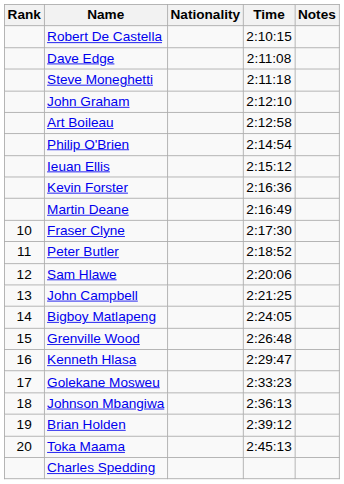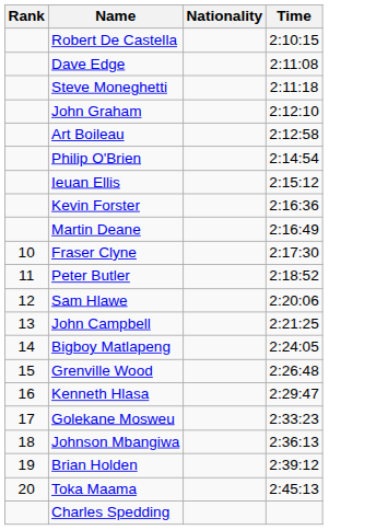 <table class="wikitable sortable" style=" text-align:center">
 <tr>
 <th>Rank</th>
 <th>Name</th>
 <th>Nationality</th>
 <th>Time</th>
-<th>Notes</th>
 </tr>
 <tr>
 <td></td>
 <td align=left><a href='#'>Robert De Castella</a></td>
 <td align=left></td>
 <td>2:10:15</td>
-<td></td>
 </tr>
 <tr>
 <td></td>
 <td align=left><a href='#'>Dave Edge</a></td>
 <td align=left></td>
 <td>2:11:08</td>
-<td></td>
 </tr>
 <tr>
 <td></td>
 <td align=left><a href='#'>Steve Moneghetti</a></td>
 <td align=left></td>
 <td>2:11:18</td>
-<td></td>
 </tr>
 <tr>
 <td></td>
 <td align=left><a href='#'>John Graham</a></td>
 <td align=left></td>
 <td>2:12:10</td>
-<td></td>
 </tr>
 <tr>
 <td></td>
 <td align=left><a href='#'>Art Boileau</a></td>
 <td align=left></td>
 <td>2:12:58</td>
-<td></td>
 </tr>
 <tr>
 <td></td>
 <td align=left><a href='#'>Philip O'Brien</a></td>
 <td align=left></td>
 <td>2:14:54</td>
-<td></td>
 </tr>
 <tr>
 <td></td>
 <td align=left><a href='#'>Ieuan Ellis</a></td>
 <td align=left></td>
 <td>2:15:12</td>
-<td></td>
 </tr>
 <tr>
 <td></td>
 <td align=left><a href='#'>Kevin Forster</a></td>
 <td align=left></td>
 <td>2:16:36</td>
-<td></td>
 </tr>
 <tr>
 <td></td>
 <td align=left><a href='#'>Martin Deane</a></td>
 <td align=left></td>
 <td>2:16:49</td>
-<td></td>
 </tr>
 <tr>
 <td>10</td>
 <td align=left><a href='#'>Fraser Clyne</a></td>
 <td align=left></td>
 <td>2:17:30</td>
-<td></td>
 </tr>
 <tr>
 <td>11</td>
 <td align=left><a href='#'>Peter Butler</a></td>
 <td align=left></td>
 <td>2:18:52</td>
-<td></td>
 </tr>
 <tr>
 <td>12</td>
 <td align=left><a href='#'>Sam Hlawe</a></td>
 <td align=left></td>
 <td>2:20:06</td>
-<td></td>
 </tr>
 <tr>
 <td>13</td>
 <td align=left><a href='#'>John Campbell</a></td>
 <td align=left></td>
 <td>2:21:25</td>
-<td></td>
 </tr>
 <tr>
 <td>14</td>
 <td align=left><a href='#'>Bigboy Matlapeng</a></td>
 <td align=left></td>
 <td>2:24:05</td>
-<td></td>
 </tr>
 <tr>
 <td>15</td>
 <td align=left><a href='#'>Grenville Wood</a></td>
 <td align=left></td>
 <td>2:26:48</td>
-<td></td>
 </tr>
 <tr>
 <td>16</td>
 <td align=left><a href='#'>Kenneth Hlasa</a></td>
 <td align=left></td>
 <td>2:29:47</td>
-<td></td>
 </tr>
 <tr>
 <td>17</td>
 <td align=left><a href='#'>Golekane Mosweu</a></td>
 <td align=left></td>
 <td>2:33:23</td>
-<td></td>
 </tr>
 <tr>
 <td>18</td>
 <td align=left><a href='#'>Johnson Mbangiwa</a></td>
 <td align=left></td>
 <td>2:36:13</td>
-<td></td>
 </tr>
 <tr>
 <td>19</td>
 <td align=left><a href='#'>Brian Holden</a></td>
 <td align=left></td>
 <td>2:39:12</td>
-<td></td>
 </tr>
 <tr>
 <td>20</td>
 <td align=left><a href='#'>Toka Maama</a></td>
 <td align=left></td>
 <td>2:45:13</td>
-<td></td>
 </tr>
 <tr>
 <td></td>
 <td align=left><a href='#'>Charles Spedding</a></td>
 <td align=left></td>
 <td></td>
-<td></td>
 </tr>
 </table>
